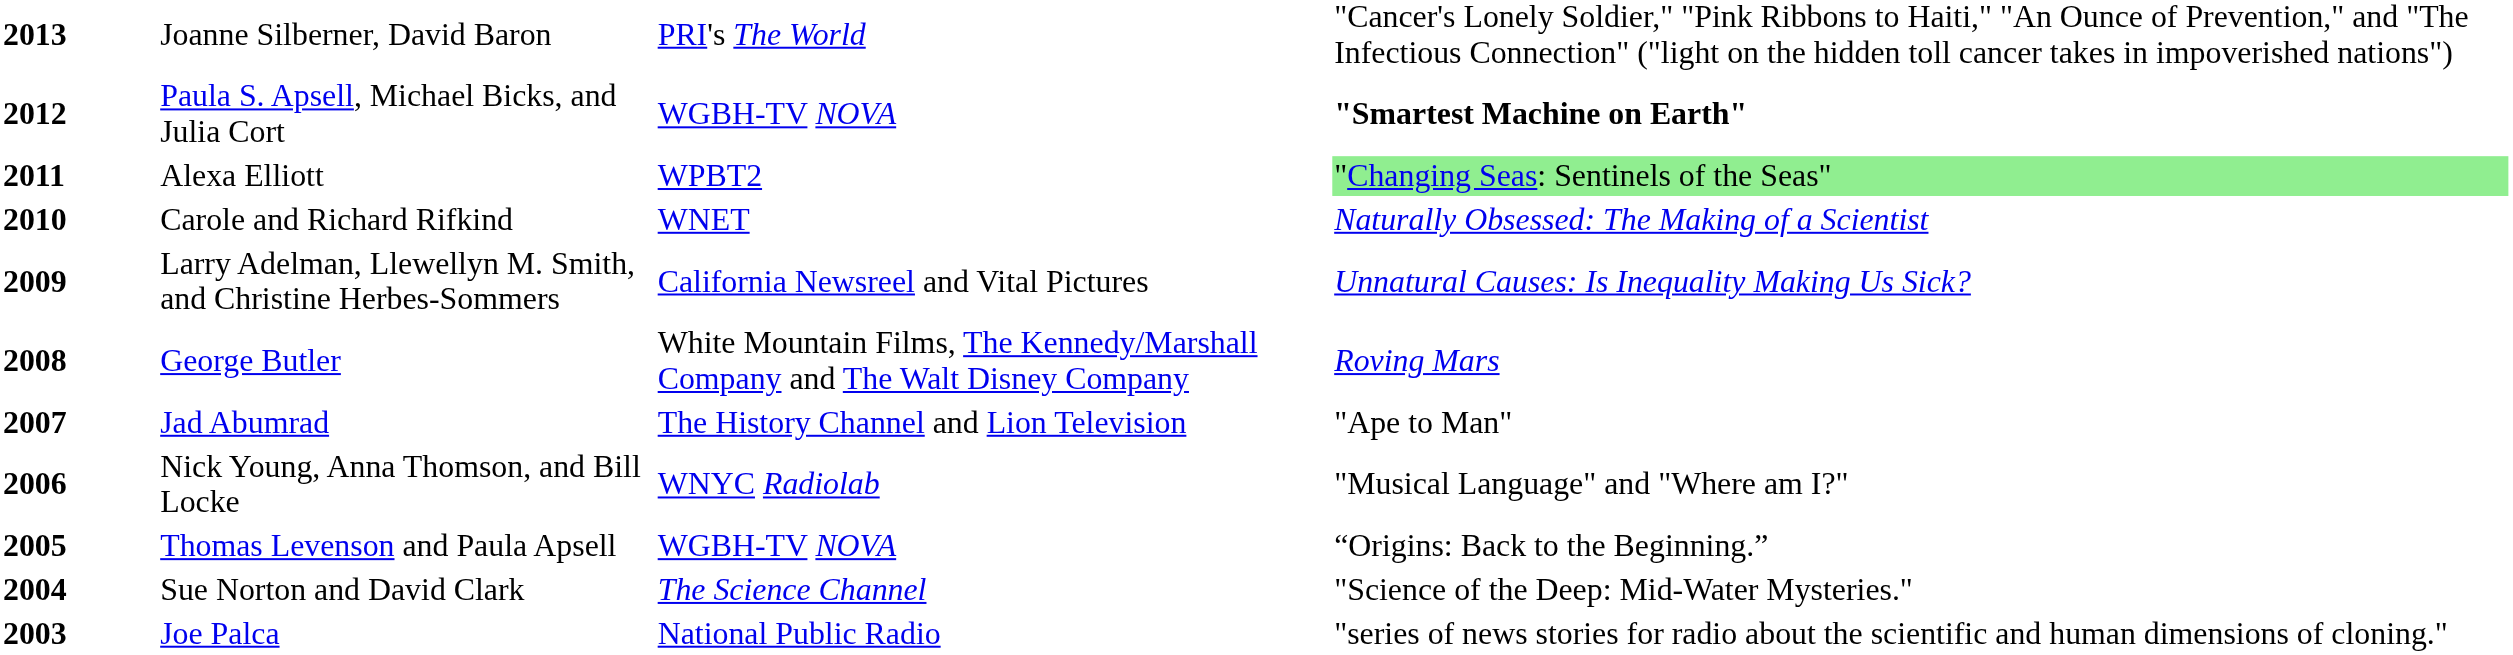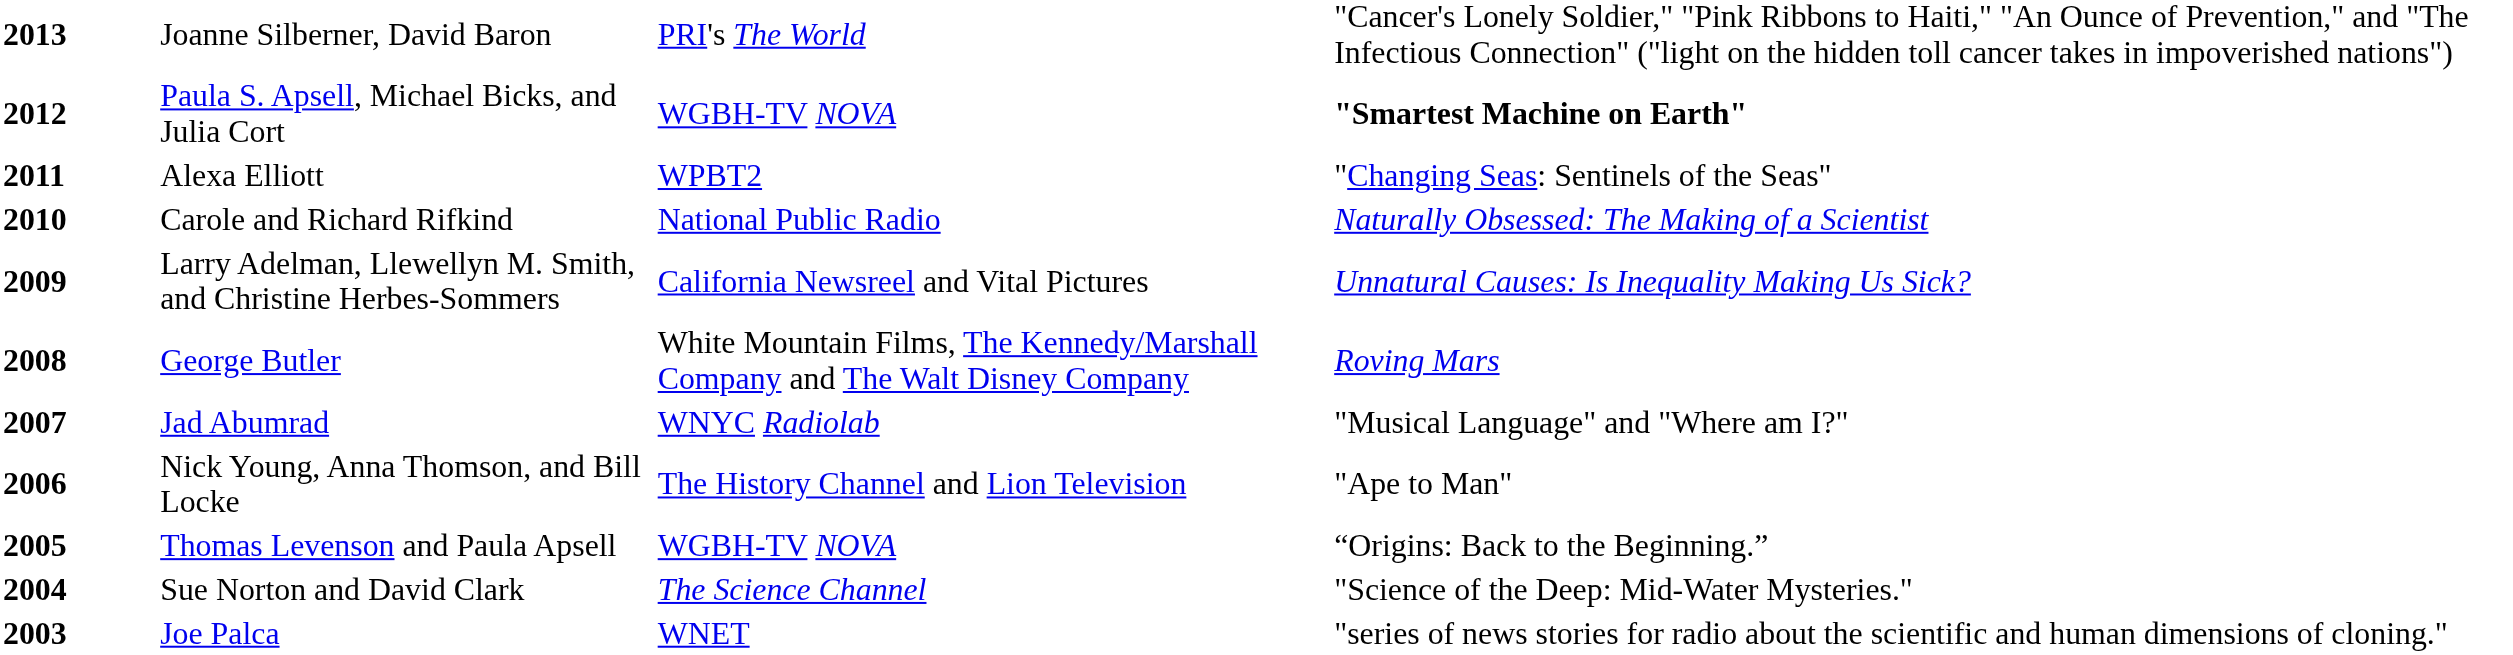 <table>
 <tr>
 <td width=75><strong>2013</strong></td>
 <td>Joanne Silberner, David Baron</td>
 <td><a href='#'>PRI</a>'s <em><a href='#'>The World</a></em></td>
 <td>"Cancer's Lonely Soldier," "Pink Ribbons to Haiti," "An Ounce of Prevention," and "The Infectious Connection" ("light on the hidden toll cancer takes in impoverished nations")</td>
 </tr>
 <tr>
 <td width=75><strong>2012</strong></td>
 <td><a href='#'>Paula S. Apsell</a>, Michael Bicks, and Julia Cort</td>
 <td><a href='#'>WGBH-TV</a> <em><a href='#'>NOVA</a></em></td>
 <td><strong>"Smartest Machine on Earth"</strong></td>
 </tr>
 <tr>
 <td width=75><strong>2011</strong></td>
 <td>Alexa Elliott</td>
 <td><a href='#'>WPBT2</a></td>
-<td style="background: lightgreen;">"<a href='#'>Changing Seas</a>: Sentinels of the Seas"</td>
+<td>"<a href='#'>Changing Seas</a>: Sentinels of the Seas"</td>
 </tr>
 <tr>
 <td width=75><strong>2010</strong></td>
 <td>Carole and Richard Rifkind</td>
-<td><a href='#'>WNET</a></td>
+<td><a href='#'>National Public Radio</a></td>
 <td><em><a href='#'>Naturally Obsessed: The Making of a Scientist</a></em></td>
 </tr>
 <tr>
 <td width=75><strong>2009</strong></td>
 <td>Larry Adelman, Llewellyn M. Smith, and Christine Herbes-Sommers</td>
 <td><a href='#'>California Newsreel</a> and Vital Pictures</td>
 <td><em><a href='#'>Unnatural Causes: Is Inequality Making Us Sick?</a></em></td>
 </tr>
 <tr>
 <td width=75><strong>2008</strong></td>
 <td><a href='#'>George Butler</a></td>
 <td>White Mountain Films, <a href='#'>The Kennedy/Marshall Company</a> and <a href='#'>The Walt Disney Company</a></td>
 <td><em><a href='#'>Roving Mars</a></em></td>
 </tr>
 <tr>
 <td width=75><strong>2007</strong></td>
 <td><a href='#'>Jad Abumrad</a></td>
-<td><a href='#'>The History Channel</a> and <a href='#'>Lion Television</a></td>
-<td>"Ape to Man"</td>
+<td><a href='#'>WNYC</a> <em><a href='#'>Radiolab</a></em></td>
+<td>"Musical Language" and "Where am I?"</td>
 </tr>
 <tr>
 <td width=75><strong>2006</strong></td>
 <td>Nick Young, Anna Thomson, and Bill Locke</td>
-<td><a href='#'>WNYC</a> <em><a href='#'>Radiolab</a></em></td>
-<td>"Musical Language" and "Where am I?"</td>
+<td><a href='#'>The History Channel</a> and <a href='#'>Lion Television</a></td>
+<td>"Ape to Man"</td>
 </tr>
 <tr>
 <td width=75><strong>2005</strong></td>
 <td><a href='#'>Thomas Levenson</a> and Paula Apsell</td>
 <td><a href='#'>WGBH-TV</a> <em><a href='#'>NOVA</a></em></td>
 <td>“Origins: Back to the Beginning.”</td>
 </tr>
 <tr>
 <td width=75><strong>2004</strong></td>
 <td>Sue Norton and David Clark</td>
 <td><em><a href='#'>The Science Channel</a></em></td>
 <td>"Science of the Deep: Mid-Water Mysteries."</td>
 </tr>
 <tr>
 <td width=75><strong>2003</strong></td>
 <td><a href='#'>Joe Palca</a></td>
-<td><a href='#'>National Public Radio</a></td>
+<td><a href='#'>WNET</a></td>
 <td>"series of news stories for radio about the scientific and human dimensions of cloning."</td>
 </tr>
 </table>
